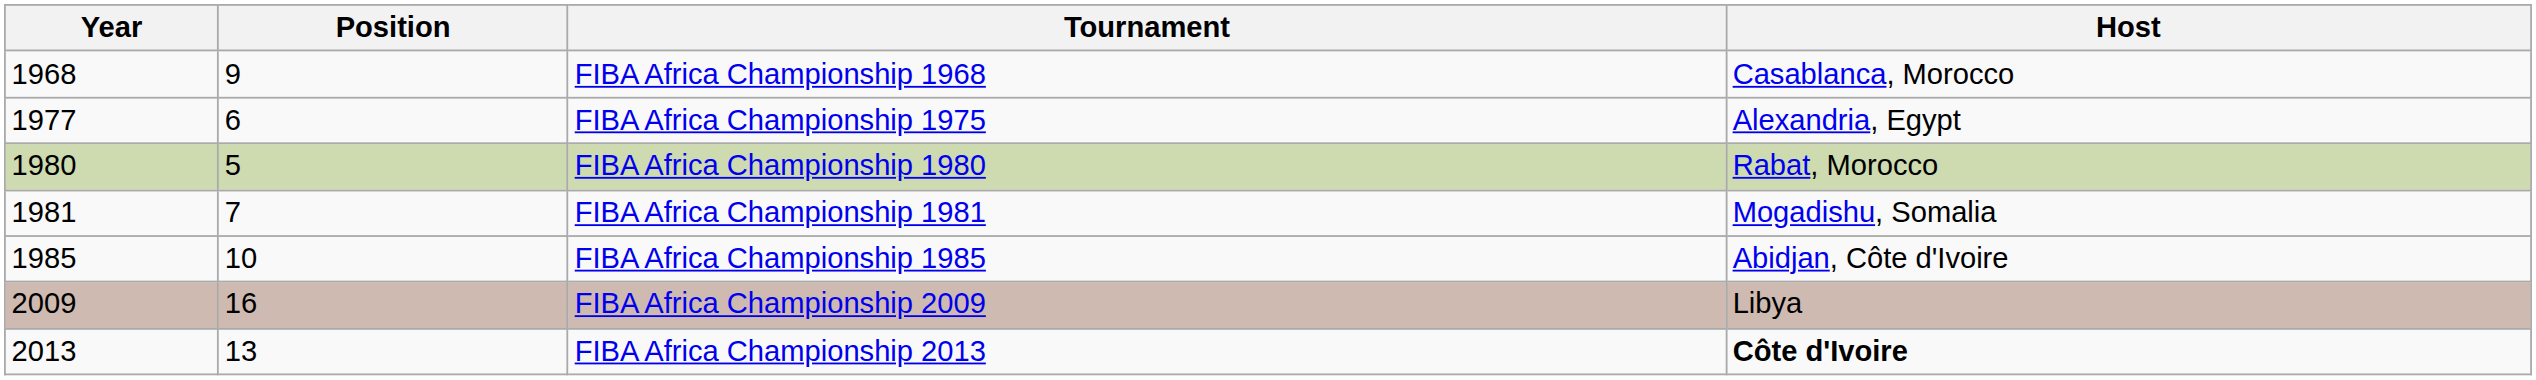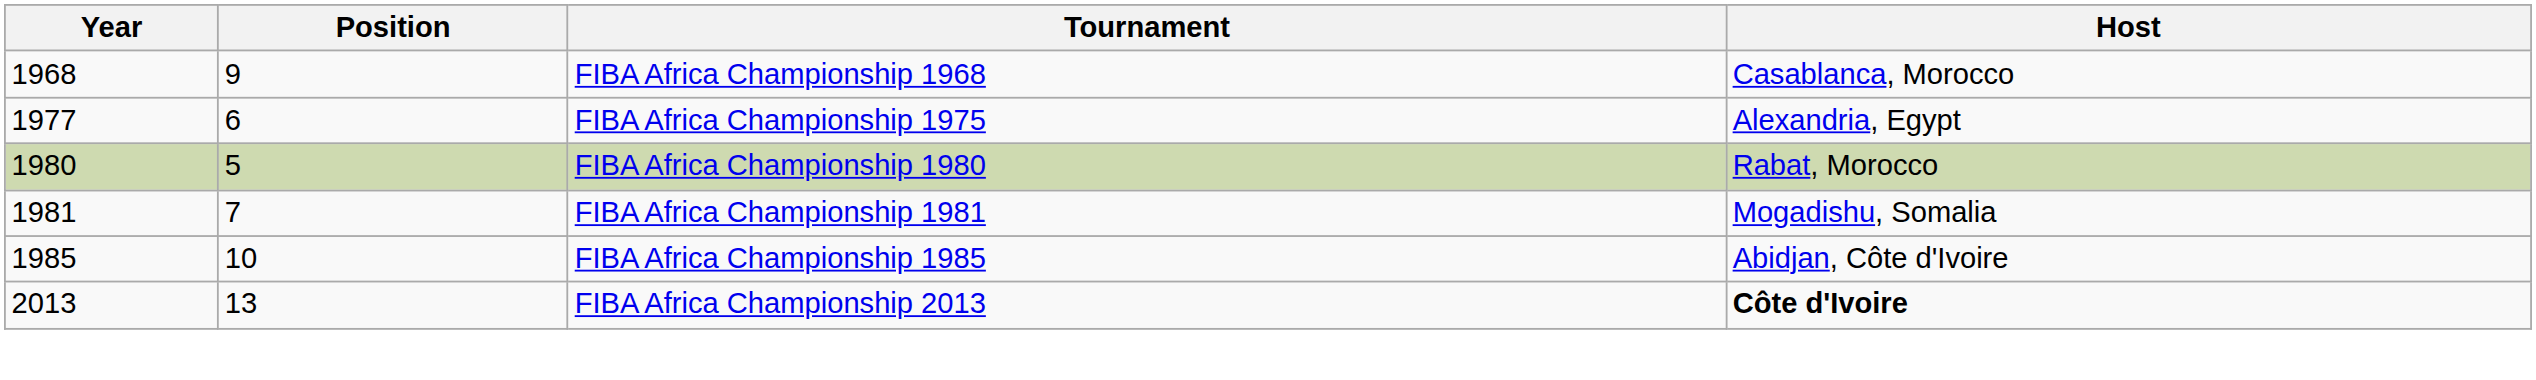 <table class="wikitable" width=70%>
 <tr>
 <th>Year</th>
 <th>Position</th>
 <th>Tournament</th>
 <th>Host</th>
 </tr>
 <tr valign="top" bgcolor=>
 <td>1968</td>
 <td>9</td>
 <td><a href='#'>FIBA Africa Championship 1968</a></td>
 <td><a href='#'>Casablanca</a>, Morocco</td>
 </tr>
 <tr valign="top" bgcolor=>
 <td>1977</td>
 <td>6</td>
 <td><a href='#'>FIBA Africa Championship 1975</a></td>
 <td><a href='#'>Alexandria</a>, Egypt</td>
 </tr>
 <tr valign="top" bgcolor="#CEDAB0">
 <td>1980</td>
 <td>5</td>
 <td><a href='#'>FIBA Africa Championship 1980</a></td>
 <td><a href='#'>Rabat</a>, Morocco</td>
 </tr>
 <tr valign="top" bgcolor=>
 <td>1981</td>
 <td>7</td>
 <td><a href='#'>FIBA Africa Championship 1981</a></td>
 <td><a href='#'>Mogadishu</a>, Somalia</td>
 </tr>
 <tr valign="top" bgcolor=>
 <td>1985</td>
 <td>10</td>
 <td><a href='#'>FIBA Africa Championship 1985</a></td>
 <td><a href='#'>Abidjan</a>, Côte d'Ivoire</td>
 </tr>
-<tr valign="top" bgcolor="#CEBAB0">
-<td>2009</td>
-<td>16</td>
-<td><a href='#'>FIBA Africa Championship 2009</a></td>
-<td>Libya</td>
-</tr>
 <tr valign="top" bgcolor=>
 <td>2013</td>
 <td>13</td>
 <td><a href='#'>FIBA Africa Championship 2013</a></td>
 <td><strong>Côte d'Ivoire</strong></td>
 </tr>
 </table>
